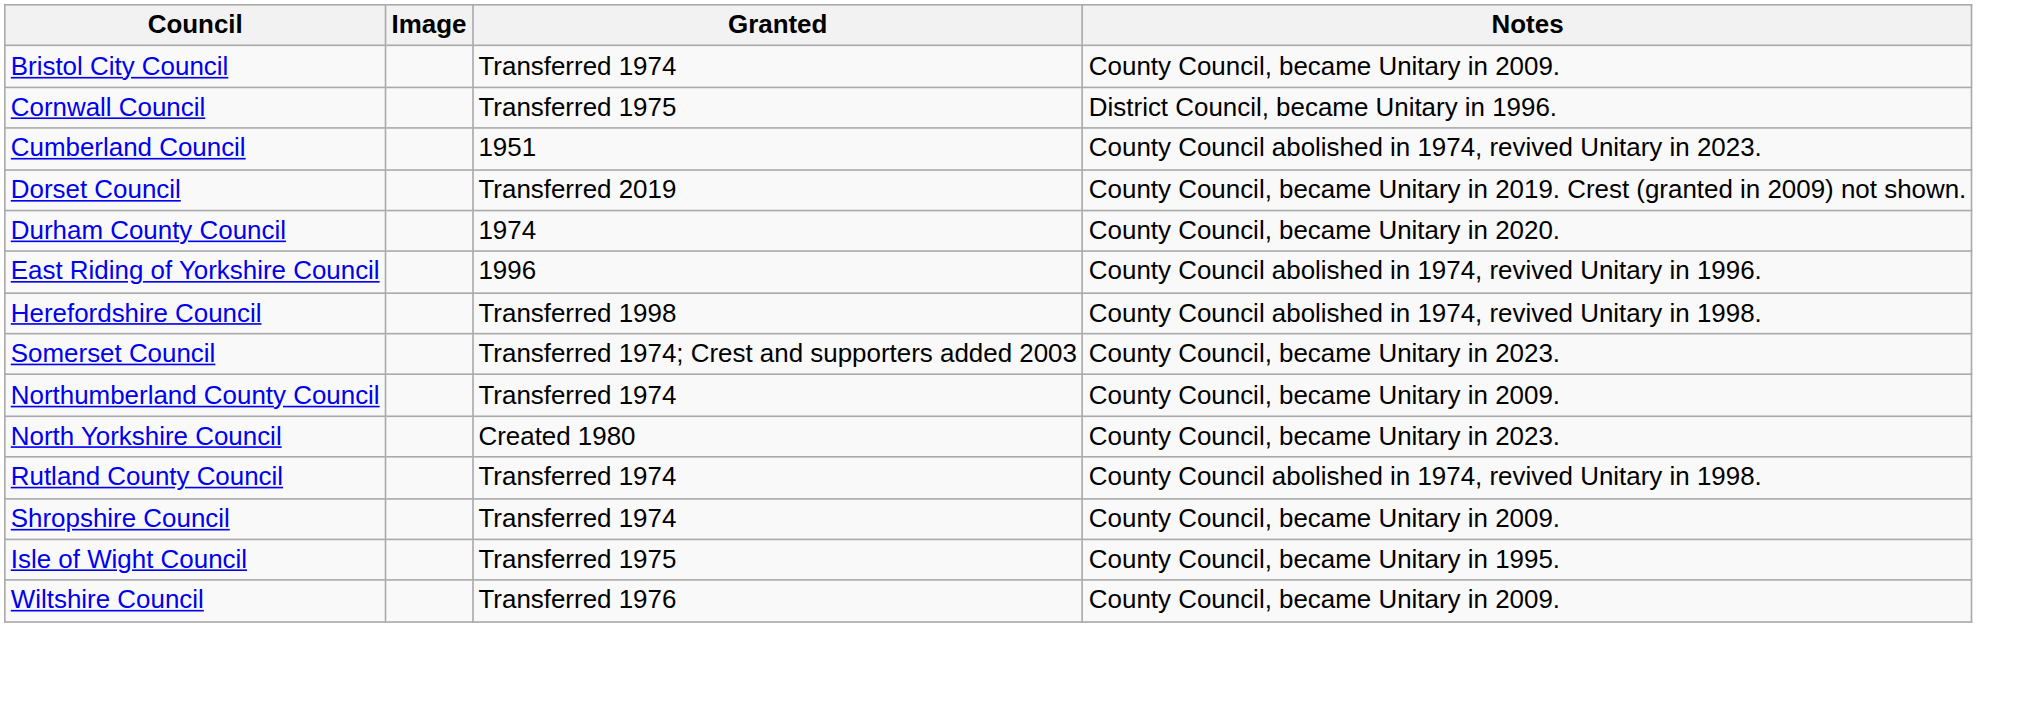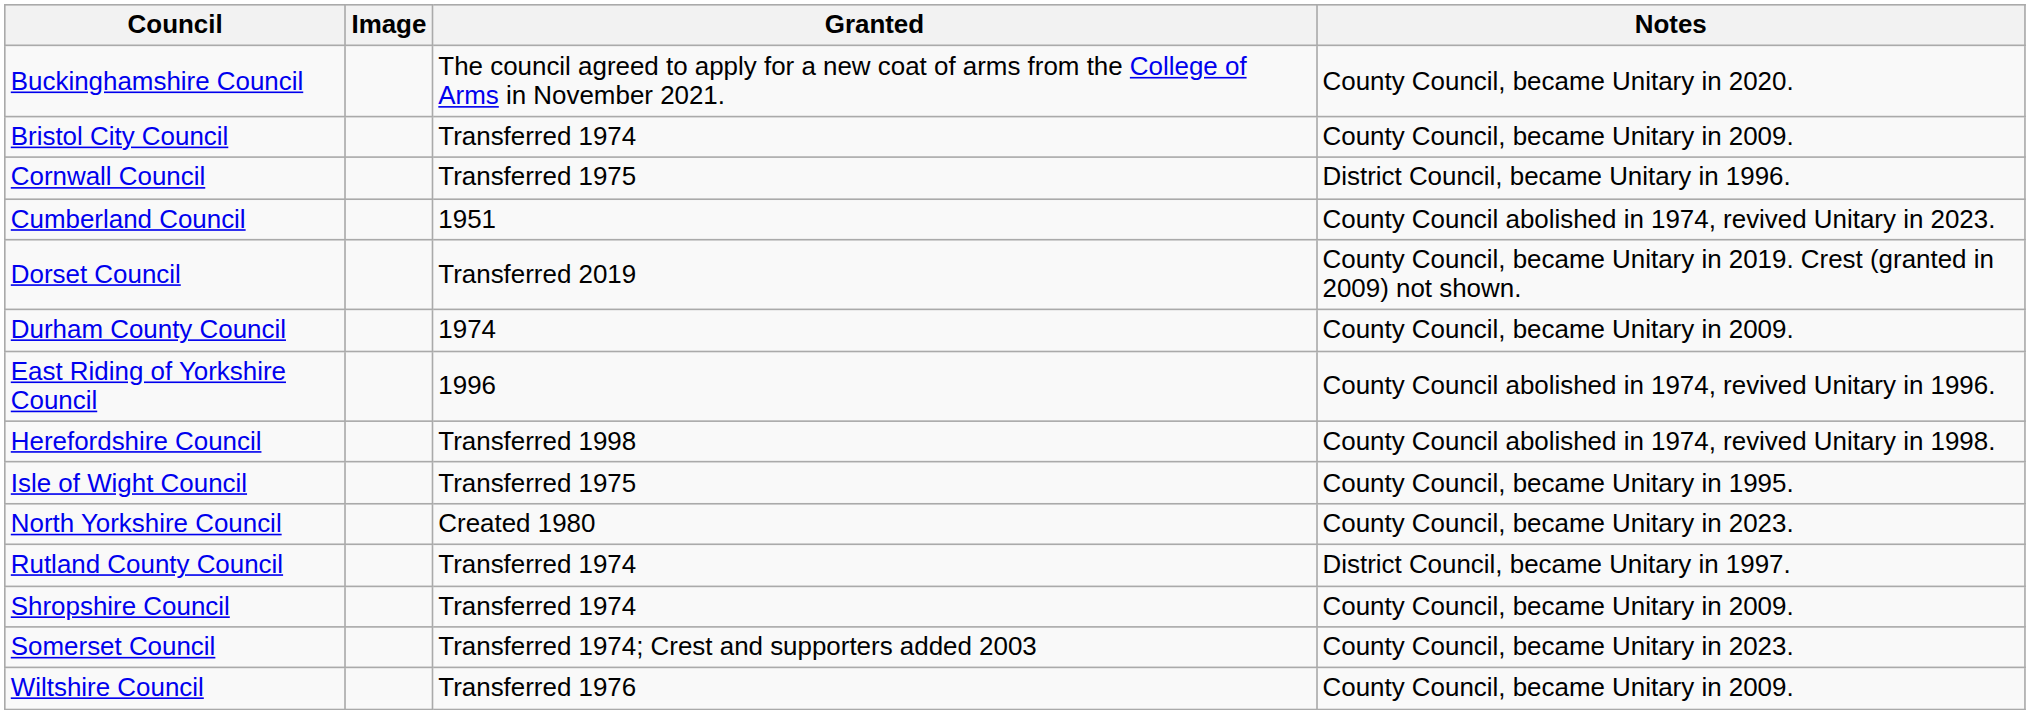 <table class="wikitable">
 <tr>
 <th>Council</th>
 <th>Image</th>
 <th>Granted</th>
 <th>Notes</th>
+</tr>
+<tr>
+<td><a href='#'>Buckinghamshire Council</a></td>
+<td></td>
+<td>The council agreed to apply for a new coat of arms from the <a href='#'>College of Arms</a> in November 2021.</td>
+<td>County Council, became Unitary in 2020.</td>
 </tr>
 <tr>
 <td><a href='#'>Bristol City Council</a></td>
 <td></td>
 <td>Transferred 1974</td>
 <td>County Council, became Unitary in 2009.</td>
 </tr>
 <tr>
 <td><a href='#'>Cornwall Council</a></td>
 <td></td>
 <td>Transferred 1975</td>
 <td>District Council, became Unitary in 1996.</td>
 </tr>
 <tr>
 <td><a href='#'>Cumberland Council</a></td>
 <td></td>
 <td>1951</td>
 <td>County Council abolished in 1974, revived Unitary in 2023.</td>
 </tr>
 <tr>
 <td><a href='#'>Dorset Council</a></td>
 <td></td>
 <td>Transferred 2019</td>
 <td>County Council, became Unitary in 2019. Crest (granted in 2009) not shown.</td>
 </tr>
 <tr>
 <td><a href='#'>Durham County Council</a></td>
 <td></td>
 <td>1974</td>
-<td>County Council, became Unitary in 2020.</td>
+<td>County Council, became Unitary in 2009.</td>
 </tr>
 <tr>
 <td><a href='#'>East Riding of Yorkshire Council</a></td>
 <td></td>
 <td>1996</td>
 <td>County Council abolished in 1974, revived Unitary in 1996.</td>
 </tr>
 <tr>
 <td><a href='#'>Herefordshire Council</a></td>
 <td></td>
 <td>Transferred 1998</td>
 <td>County Council abolished in 1974, revived Unitary in 1998.</td>
 </tr>
 <tr>
-<td><a href='#'>Somerset Council</a></td>
+<td><a href='#'>Isle of Wight Council</a></td>
 <td></td>
-<td>Transferred 1974; Crest and supporters added 2003</td>
-<td>County Council, became Unitary in 2023.</td>
-</tr>
-<tr>
-<td><a href='#'>Northumberland County Council</a></td>
-<td></td>
-<td>Transferred 1974</td>
-<td>County Council, became Unitary in 2009.</td>
+<td>Transferred 1975</td>
+<td>County Council, became Unitary in 1995.</td>
 </tr>
 <tr>
 <td><a href='#'>North Yorkshire Council</a></td>
 <td></td>
 <td>Created 1980</td>
 <td>County Council, became Unitary in 2023.</td>
 </tr>
 <tr>
 <td><a href='#'>Rutland County Council</a></td>
 <td></td>
 <td>Transferred 1974</td>
-<td>County Council abolished in 1974, revived Unitary in 1998.</td>
+<td>District Council, became Unitary in 1997.</td>
 </tr>
 <tr>
 <td><a href='#'>Shropshire Council</a></td>
 <td></td>
 <td>Transferred 1974</td>
 <td>County Council, became Unitary in 2009.</td>
 </tr>
 <tr>
-<td><a href='#'>Isle of Wight Council</a></td>
+<td><a href='#'>Somerset Council</a></td>
 <td></td>
-<td>Transferred 1975</td>
-<td>County Council, became Unitary in 1995.</td>
+<td>Transferred 1974; Crest and supporters added 2003</td>
+<td>County Council, became Unitary in 2023.</td>
 </tr>
 <tr>
 <td><a href='#'>Wiltshire Council</a></td>
 <td></td>
 <td>Transferred 1976</td>
 <td>County Council, became Unitary in 2009.</td>
 </tr>
 </table>
